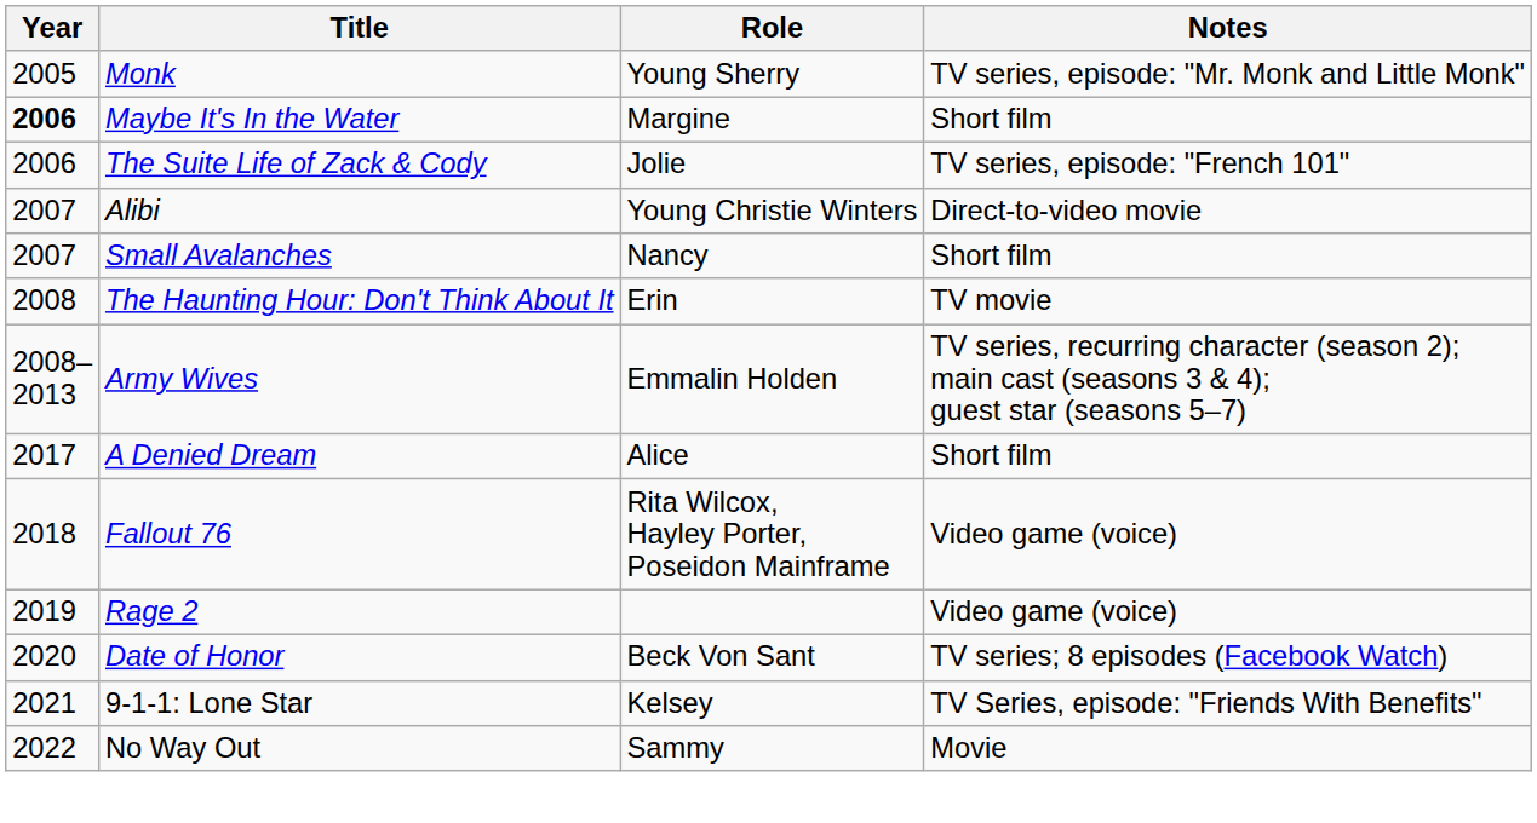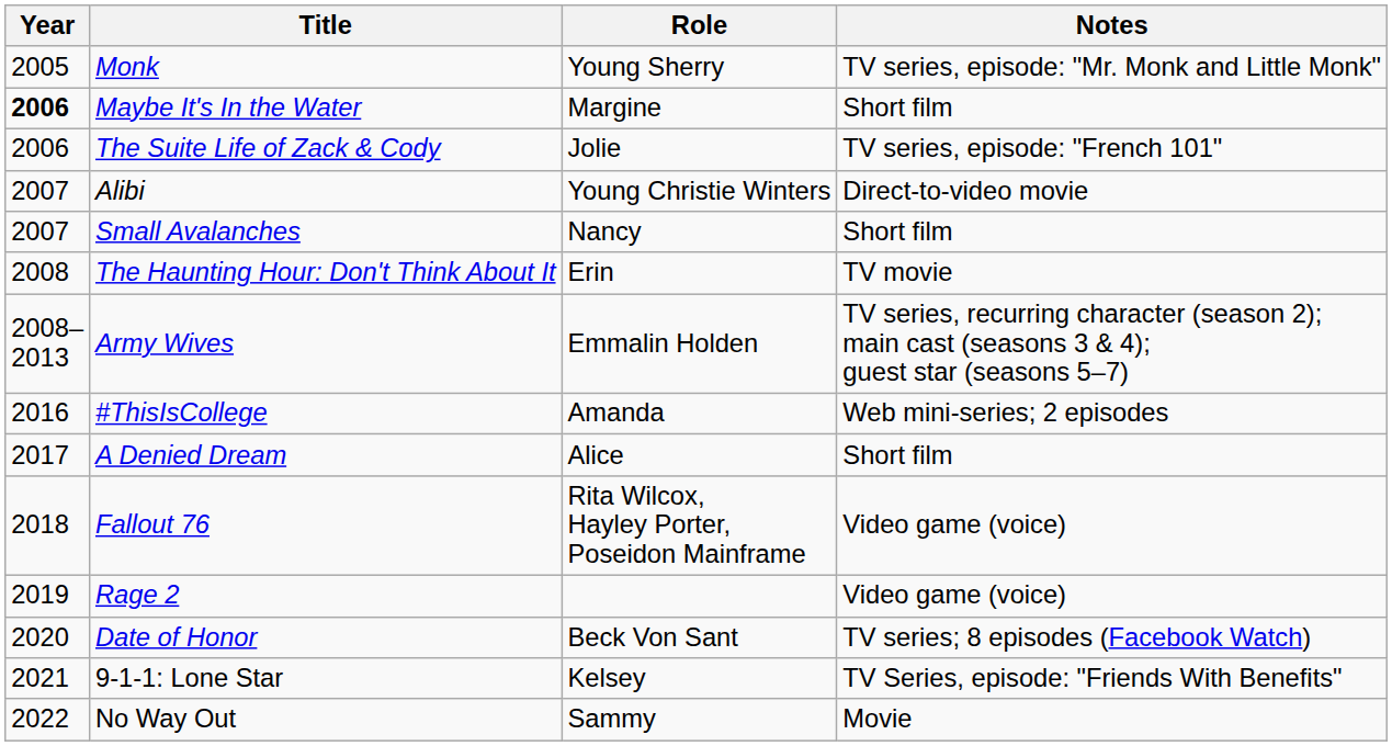 <table class="wikitable">
 <tr>
 <th>Year</th>
 <th>Title</th>
 <th>Role</th>
 <th>Notes</th>
 </tr>
 <tr>
 <td>2005</td>
 <td><em><a href='#'>Monk</a></em></td>
 <td>Young Sherry</td>
 <td>TV series, episode: "Mr. Monk and Little Monk"</td>
 </tr>
 <tr>
 <td><strong>2006</strong></td>
 <td><em><a href='#'>Maybe It's In the Water</a></em></td>
 <td>Margine</td>
 <td>Short film</td>
 </tr>
 <tr>
 <td>2006</td>
 <td><em><a href='#'>The Suite Life of Zack & Cody</a></em></td>
 <td>Jolie</td>
 <td>TV series, episode: "French 101"</td>
 </tr>
 <tr>
 <td>2007</td>
 <td><em>Alibi</em></td>
 <td>Young Christie Winters</td>
 <td>Direct-to-video movie</td>
 </tr>
 <tr>
 <td>2007</td>
 <td><em><a href='#'>Small Avalanches</a></em></td>
 <td>Nancy</td>
 <td>Short film</td>
 </tr>
 <tr>
 <td>2008</td>
 <td><em><a href='#'>The Haunting Hour: Don't Think About It</a></em></td>
 <td>Erin</td>
 <td>TV movie</td>
 </tr>
 <tr>
 <td>2008–<br>2013</td>
 <td><em><a href='#'>Army Wives</a></em></td>
 <td>Emmalin Holden</td>
 <td>TV series, recurring character (season 2);<br>main cast (seasons 3 & 4);<br>guest star (seasons 5–7)</td>
 </tr>
 <tr>
+<td>2016</td>
+<td><em><a href='#'>#ThisIsCollege</a></em></td>
+<td>Amanda</td>
+<td>Web mini-series; 2 episodes</td>
+</tr>
+<tr>
 <td>2017</td>
 <td><em><a href='#'>A Denied Dream</a></em></td>
 <td>Alice</td>
 <td>Short film</td>
 </tr>
 <tr>
 <td>2018</td>
 <td><em><a href='#'>Fallout 76</a></em></td>
 <td>Rita Wilcox,<br>Hayley Porter,<br>Poseidon Mainframe</td>
 <td>Video game (voice)</td>
 </tr>
 <tr>
 <td>2019</td>
 <td><em><a href='#'>Rage 2</a></em></td>
 <td></td>
 <td>Video game (voice)</td>
 </tr>
 <tr>
 <td>2020</td>
 <td><em><a href='#'>Date of Honor</a></em></td>
 <td>Beck Von Sant</td>
 <td>TV series; 8 episodes (<a href='#'>Facebook Watch</a>)</td>
 </tr>
 <tr>
 <td>2021</td>
 <td>9-1-1: Lone Star</td>
 <td>Kelsey</td>
 <td>TV Series, episode: "Friends With Benefits"</td>
 </tr>
 <tr>
 <td>2022</td>
 <td>No Way Out</td>
 <td>Sammy</td>
 <td>Movie</td>
 </tr>
 </table>
